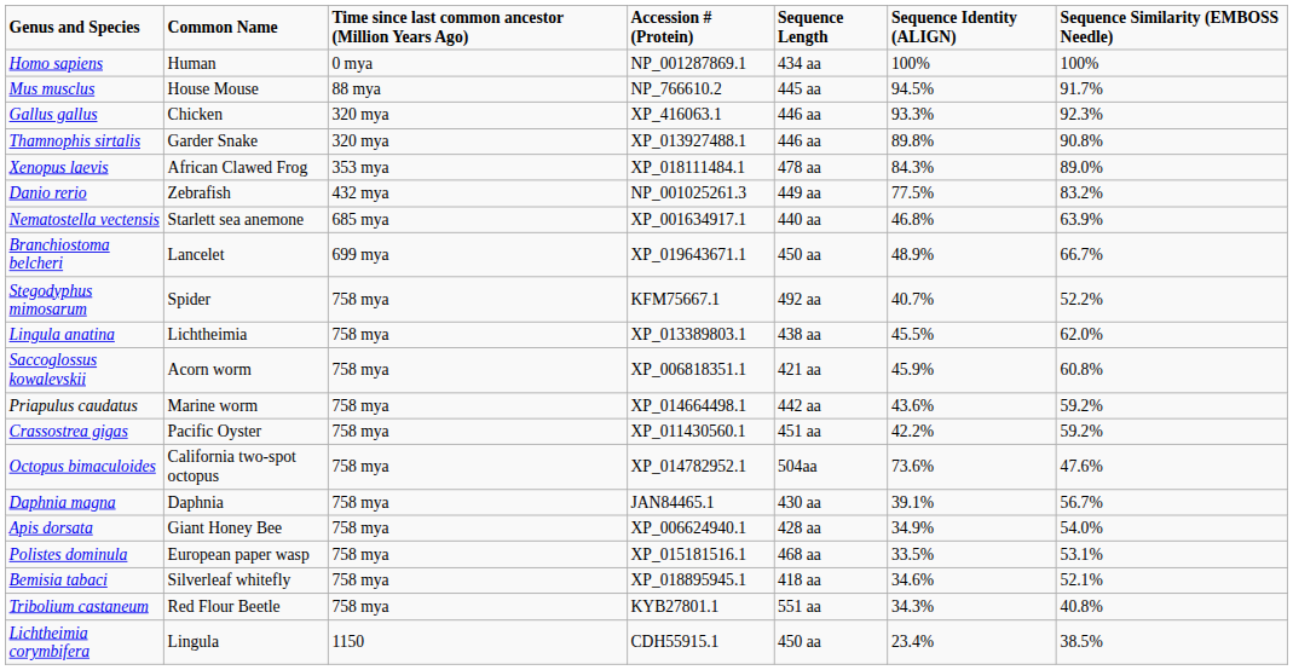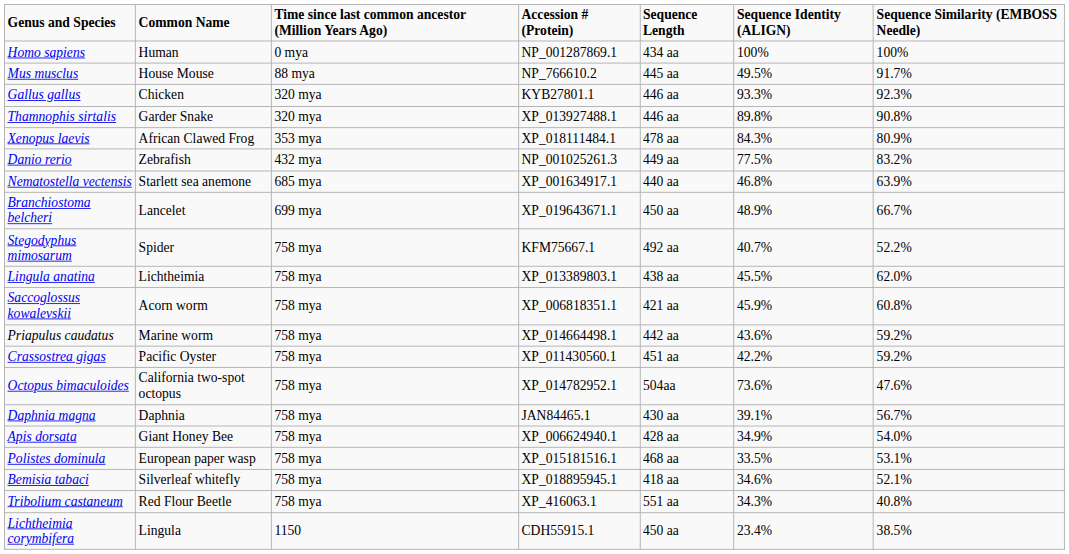 <table class="wikitable sortable">
 <tr>
 <td><strong>Genus  and Species</strong></td>
 <td><strong>Common Name</strong></td>
 <td><strong>Time since last common ancestor  (Million Years Ago)</strong></td>
 <td><strong>Accession # (Protein)</strong></td>
 <td><strong>Sequence Length</strong></td>
 <td><strong>Sequence Identity (ALIGN)</strong></td>
 <td><strong>Sequence Similarity (EMBOSS  Needle)</strong></td>
 </tr>
 <tr>
 <td><em><a href='#'>Homo sapiens</a></em></td>
 <td>Human</td>
 <td>0 mya</td>
 <td>NP_001287869.1</td>
 <td>434 aa</td>
 <td>100%</td>
 <td>100%</td>
 </tr>
 <tr>
 <td><a href='#'><em>Mus musclus</em></a></td>
 <td>House Mouse</td>
 <td>88 mya</td>
 <td>NP_766610.2</td>
 <td>445 aa</td>
-<td>94.5%</td>
+<td>49.5%</td>
 <td>91.7%</td>
 </tr>
 <tr>
 <td><a href='#'><em>Gallus gallus</em></a></td>
 <td>Chicken</td>
 <td>320 mya</td>
-<td>XP_416063.1</td>
+<td>KYB27801.1</td>
 <td>446 aa</td>
 <td>93.3%</td>
 <td>92.3%</td>
 </tr>
 <tr>
 <td><a href='#'><em>Thamnophis sirtalis</em></a></td>
 <td>Garder Snake</td>
 <td>320 mya</td>
 <td>XP_013927488.1</td>
 <td>446 aa</td>
 <td>89.8%</td>
 <td>90.8%</td>
 </tr>
 <tr>
 <td><a href='#'><em>Xenopus laevis</em></a></td>
 <td>African Clawed Frog</td>
 <td>353 mya</td>
 <td>XP_018111484.1</td>
 <td>478 aa</td>
 <td>84.3%</td>
-<td>89.0%</td>
+<td>80.9%</td>
 </tr>
 <tr>
 <td><a href='#'><em>Danio rerio</em></a></td>
 <td>Zebrafish</td>
 <td>432 mya</td>
 <td>NP_001025261.3</td>
 <td>449 aa</td>
 <td>77.5%</td>
 <td>83.2%</td>
 </tr>
 <tr>
 <td><a href='#'><em>Nematostella vectensis</em></a></td>
 <td>Starlett sea anemone</td>
 <td>685 mya</td>
 <td>XP_001634917.1</td>
 <td>440 aa</td>
 <td>46.8%</td>
 <td>63.9%</td>
 </tr>
 <tr>
 <td><a href='#'><em>Branchiostoma belcheri</em></a></td>
 <td>Lancelet</td>
 <td>699 mya</td>
 <td>XP_019643671.1</td>
 <td>450 aa</td>
 <td>48.9%</td>
 <td>66.7%</td>
 </tr>
 <tr>
 <td><a href='#'><em>Stegodyphus mimosarum</em></a></td>
 <td>Spider</td>
 <td>758 mya</td>
 <td>KFM75667.1</td>
 <td>492 aa</td>
 <td>40.7%</td>
 <td>52.2%</td>
 </tr>
 <tr>
 <td><a href='#'><em>Lingula anatina</em></a></td>
 <td>Lichtheimia</td>
 <td>758 mya</td>
 <td>XP_013389803.1</td>
 <td>438 aa</td>
 <td>45.5%</td>
 <td>62.0%</td>
 </tr>
 <tr>
 <td><a href='#'><em>Saccoglossus kowalevskii</em></a></td>
 <td>Acorn worm</td>
 <td>758 mya</td>
 <td>XP_006818351.1</td>
 <td>421 aa</td>
 <td>45.9%</td>
 <td>60.8%</td>
 </tr>
 <tr>
 <td><em>Priapulus caudatus</em></td>
 <td>Marine worm</td>
 <td>758 mya</td>
 <td>XP_014664498.1</td>
 <td>442 aa</td>
 <td>43.6%</td>
 <td>59.2%</td>
 </tr>
 <tr>
 <td><a href='#'><em>Crassostrea gigas</em></a></td>
 <td>Pacific Oyster</td>
 <td>758 mya</td>
 <td>XP_011430560.1</td>
 <td>451 aa</td>
 <td>42.2%</td>
 <td>59.2%</td>
 </tr>
 <tr>
 <td><a href='#'><em>Octopus bimaculoides</em></a></td>
 <td>California two-spot octopus</td>
 <td>758 mya</td>
 <td>XP_014782952.1</td>
 <td>504aa</td>
 <td>73.6%</td>
 <td>47.6%</td>
 </tr>
 <tr>
 <td><em><a href='#'>Daphnia magna</a></em></td>
 <td>Daphnia</td>
 <td>758 mya</td>
 <td>JAN84465.1</td>
 <td>430 aa</td>
 <td>39.1%</td>
 <td>56.7%</td>
 </tr>
 <tr>
 <td><em><a href='#'>Apis dorsata</a></em></td>
 <td>Giant Honey Bee</td>
 <td>758 mya</td>
 <td>XP_006624940.1</td>
 <td>428 aa</td>
 <td>34.9%</td>
 <td>54.0%</td>
 </tr>
 <tr>
 <td><em><a href='#'>Polistes dominula</a></em></td>
 <td>European paper wasp</td>
 <td>758 mya</td>
 <td>XP_015181516.1</td>
 <td>468 aa</td>
 <td>33.5%</td>
 <td>53.1%</td>
 </tr>
 <tr>
 <td><a href='#'><em>Bemisia tabaci</em></a></td>
 <td>Silverleaf whitefly</td>
 <td>758 mya</td>
 <td>XP_018895945.1</td>
 <td>418 aa</td>
 <td>34.6%</td>
 <td>52.1%</td>
 </tr>
 <tr>
 <td><a href='#'><em>Tribolium castaneum</em></a></td>
 <td>Red Flour Beetle</td>
 <td>758 mya</td>
-<td>KYB27801.1</td>
+<td>XP_416063.1</td>
 <td>551 aa</td>
 <td>34.3%</td>
 <td>40.8%</td>
 </tr>
 <tr>
 <td><em><a href='#'>Lichtheimia corymbifera</a></em></td>
 <td>Lingula</td>
 <td>1150</td>
 <td>CDH55915.1</td>
 <td>450 aa</td>
 <td>23.4%</td>
 <td>38.5%</td>
 </tr>
 </table>
